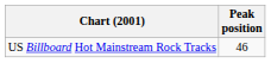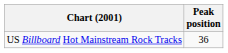 <table class="wikitable">
 <tr>
 <th>Chart (2001)</th>
 <th>Peak<br>position</th>
 </tr>
 <tr>
 <td>US <em><a href='#'>Billboard</a></em> <a href='#'>Hot Mainstream Rock Tracks</a></td>
-<td align="center">46</td>
+<td align="center">36</td>
 </tr>
 </table>
